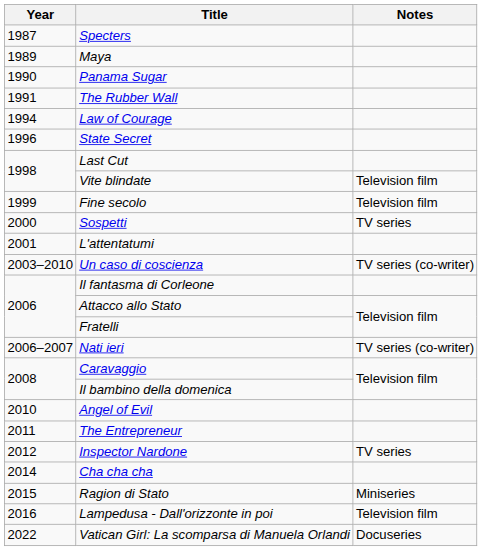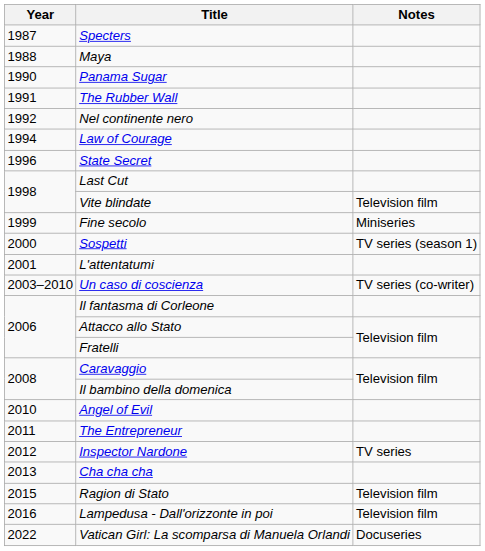 <table class="wikitable plainrowheaders sortable">
 <tr>
 <th scope="col">Year</th>
 <th scope="col">Title</th>
 <th scope="col" class="unsortable">Notes</th>
 </tr>
 <tr>
 <td>1987</td>
 <td><em><a href='#'>Specters</a></em></td>
 <td></td>
 </tr>
 <tr>
-<td>1989</td>
+<td>1988</td>
 <td><em>Maya</em></td>
 <td></td>
 </tr>
 <tr>
 <td>1990</td>
 <td><em><a href='#'>Panama Sugar</a></em></td>
 <td></td>
 </tr>
 <tr>
 <td>1991</td>
 <td><em><a href='#'>The Rubber Wall</a></em></td>
+<td></td>
+</tr>
+<tr>
+<td>1992</td>
+<td><em>Nel continente nero</em></td>
 <td></td>
 </tr>
 <tr>
 <td>1994</td>
 <td><em><a href='#'>Law of Courage</a></em></td>
 <td></td>
 </tr>
 <tr>
 <td>1996</td>
 <td><em><a href='#'>State Secret</a></em></td>
 <td></td>
 </tr>
 <tr>
 <td rowspan="2">1998</td>
 <td><em>Last Cut</em></td>
 <td></td>
 </tr>
 <tr>
 <td><em>Vite blindate</em></td>
 <td>Television film</td>
 </tr>
 <tr>
 <td>1999</td>
 <td><em>Fine secolo</em></td>
-<td>Television film</td>
+<td>Miniseries</td>
 </tr>
 <tr>
 <td>2000</td>
 <td><em><a href='#'>Sospetti</a></em></td>
-<td>TV series</td>
+<td>TV series (season 1)</td>
 </tr>
 <tr>
 <td>2001</td>
 <td><em>L'attentatumi</em></td>
 <td></td>
 </tr>
 <tr>
 <td>2003–2010</td>
 <td><em><a href='#'>Un caso di coscienza</a></em></td>
 <td>TV series (co-writer)</td>
 </tr>
 <tr>
 <td rowspan="3">2006</td>
 <td><em>Il fantasma di Corleone</em></td>
 <td></td>
 </tr>
 <tr>
 <td><em>Attacco allo Stato</em></td>
 <td rowspan="2">Television film</td>
 </tr>
 <tr>
 <td><em>Fratelli</em></td>
-</tr>
-<tr>
-<td>2006–2007</td>
-<td><em><a href='#'>Nati ieri</a></em></td>
-<td>TV series (co-writer)</td>
 </tr>
 <tr>
 <td rowspan="2">2008</td>
 <td><em><a href='#'>Caravaggio</a></em></td>
 <td rowspan="2">Television film</td>
 </tr>
 <tr>
 <td><em>Il bambino della domenica</em></td>
 </tr>
 <tr>
 <td>2010</td>
 <td><em><a href='#'>Angel of Evil</a></em></td>
 <td></td>
 </tr>
 <tr>
 <td>2011</td>
 <td><em><a href='#'>The Entrepreneur</a></em></td>
 <td></td>
 </tr>
 <tr>
 <td>2012</td>
 <td><em><a href='#'>Inspector Nardone</a></em></td>
 <td>TV series</td>
 </tr>
 <tr>
-<td>2014</td>
+<td>2013</td>
 <td><em><a href='#'>Cha cha cha</a></em></td>
 <td></td>
 </tr>
 <tr>
 <td>2015</td>
 <td><em>Ragion di Stato</em></td>
-<td>Miniseries</td>
+<td>Television film</td>
 </tr>
 <tr>
 <td>2016</td>
 <td><em>Lampedusa - Dall'orizzonte in poi</em></td>
 <td>Television film</td>
 </tr>
 <tr>
 <td>2022</td>
 <td><em>Vatican Girl: La scomparsa di Manuela Orlandi</em></td>
 <td>Docuseries</td>
 </tr>
 </table>
